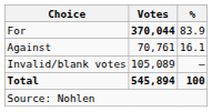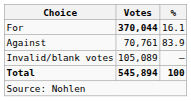 <table class=wikitable style=text-align:right>
 <tr>
 <th>Choice</th>
 <th>Votes</th>
 <th>%</th>
 </tr>
 <tr>
 <td align=left>For</td>
 <td><strong>370,044</strong></td>
-<td>83.9</td>
+<td>16.1</td>
 </tr>
 <tr>
 <td align=left>Against</td>
 <td>70,761</td>
-<td>16.1</td>
+<td>83.9</td>
 </tr>
 <tr>
 <td align=left>Invalid/blank votes</td>
 <td>105,089</td>
 <td>–</td>
 </tr>
 <tr>
 <td align=left><strong>Total</strong></td>
 <td><strong>545,894</strong></td>
 <td><strong>100</strong></td>
 </tr>
 <tr>
 <td align=left colspan=3>Source: Nohlen</td>
 </tr>
 </table>
